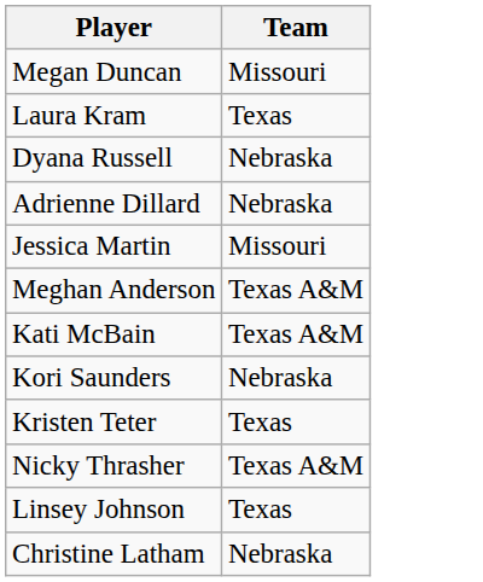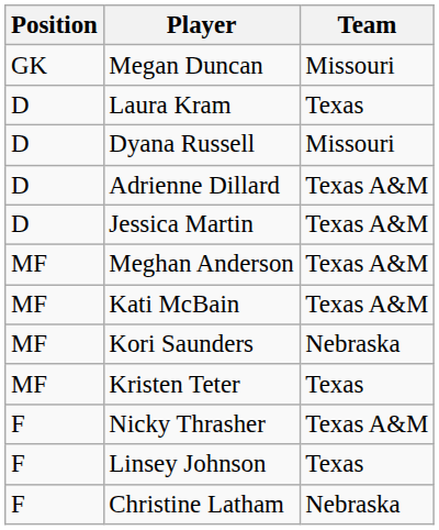 <table class="wikitable">
 <tr>
+<th>Position</th>
 <th>Player</th>
 <th>Team</th>
 </tr>
 <tr>
+<td>GK</td>
 <td>Megan Duncan</td>
 <td>Missouri</td>
 </tr>
 <tr>
+<td>D</td>
 <td>Laura Kram</td>
 <td>Texas</td>
 </tr>
 <tr>
+<td>D</td>
 <td>Dyana Russell</td>
-<td>Nebraska</td>
-</tr>
-<tr>
-<td>Adrienne Dillard</td>
-<td>Nebraska</td>
-</tr>
-<tr>
-<td>Jessica Martin</td>
 <td>Missouri</td>
 </tr>
 <tr>
+<td>D</td>
+<td>Adrienne Dillard</td>
+<td>Texas A&M</td>
+</tr>
+<tr>
+<td>D</td>
+<td>Jessica Martin</td>
+<td>Texas A&M</td>
+</tr>
+<tr>
+<td>MF</td>
 <td>Meghan Anderson</td>
 <td>Texas A&M</td>
 </tr>
 <tr>
+<td>MF</td>
 <td>Kati McBain</td>
 <td>Texas A&M</td>
 </tr>
 <tr>
+<td>MF</td>
 <td>Kori Saunders</td>
 <td>Nebraska</td>
 </tr>
 <tr>
+<td>MF</td>
 <td>Kristen Teter</td>
 <td>Texas</td>
 </tr>
 <tr>
+<td>F</td>
 <td>Nicky Thrasher</td>
 <td>Texas A&M</td>
 </tr>
 <tr>
+<td>F</td>
 <td>Linsey Johnson</td>
 <td>Texas</td>
 </tr>
 <tr>
+<td>F</td>
 <td>Christine Latham</td>
 <td>Nebraska</td>
 </tr>
 </table>
